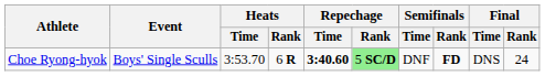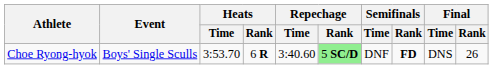 <table class="wikitable" style="font-size:90%">
 <tr>
 <th rowspan="2">Athlete</th>
 <th rowspan="2">Event</th>
 <th colspan="2">Heats</th>
 <th colspan="2">Repechage</th>
 <th colspan="2">Semifinals</th>
 <th colspan="2">Final</th>
 </tr>
 <tr style="font-size:95%">
 <th>Time</th>
 <th>Rank</th>
 <th>Time</th>
 <th>Rank</th>
 <th>Time</th>
 <th>Rank</th>
 <th>Time</th>
 <th>Rank</th>
 </tr>
 <tr align=center>
 <td align=left><a href='#'>Choe Ryong-hyok</a></td>
 <td align=left><a href='#'>Boys' Single Sculls</a></td>
 <td>3:53.70</td>
 <td>6 <strong>R</strong></td>
-<td><strong>3:40.60</strong></td>
+<td>3:40.60</td>
 <td style="background: lightgreen;">5 <strong>SC/D</strong></td>
 <td>DNF</td>
 <td><strong>FD</strong></td>
 <td>DNS</td>
-<td>24</td>
+<td>26</td>
 </tr>
 </table>
